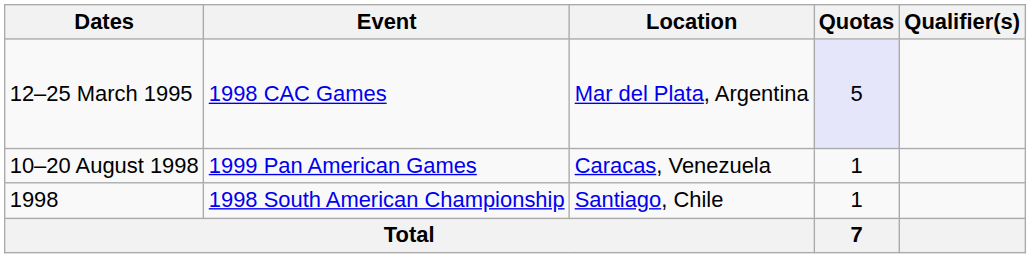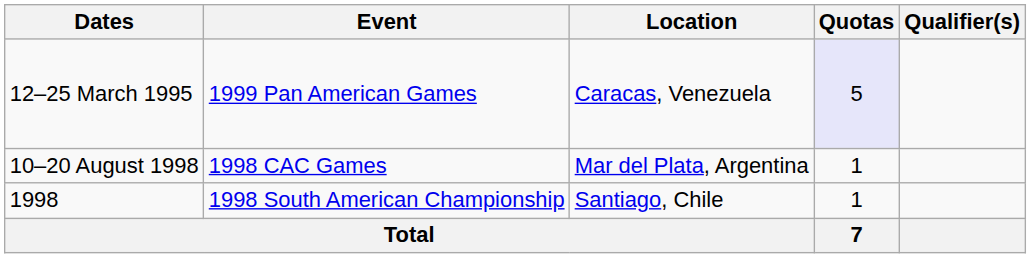 <table class=wikitable>
 <tr>
 <th>Dates</th>
 <th>Event</th>
 <th>Location</th>
 <th>Quotas</th>
 <th>Qualifier(s)</th>
 </tr>
 <tr>
 <td>12–25 March 1995</td>
-<td><a href='#'>1998 CAC Games</a></td>
-<td><a href='#'>Mar del Plata</a>, Argentina</td>
+<td><a href='#'>1999 Pan American Games</a></td>
+<td><a href='#'>Caracas</a>, Venezuela</td>
 <td align=center style="background: lavender;">5</td>
 <td><br><br><br><br></td>
 </tr>
 <tr>
 <td>10–20 August 1998</td>
-<td><a href='#'>1999 Pan American Games</a></td>
-<td><a href='#'>Caracas</a>, Venezuela</td>
+<td><a href='#'>1998 CAC Games</a></td>
+<td><a href='#'>Mar del Plata</a>, Argentina</td>
 <td align=center>1</td>
 <td></td>
 </tr>
 <tr>
 <td>1998</td>
 <td><a href='#'>1998 South American Championship</a></td>
 <td><a href='#'>Santiago</a>, Chile</td>
 <td align=center>1</td>
 <td></td>
 </tr>
 <tr>
 <th colspan=3>Total</th>
 <th>7</th>
 <th></th>
 </tr>
 </table>
